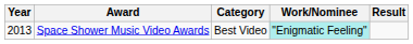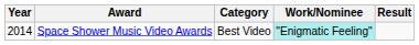 <table class="wikitable">
 <tr>
 <th>Year</th>
 <th>Award</th>
 <th>Category</th>
 <th>Work/Nominee</th>
 <th>Result</th>
 </tr>
 <tr>
-<td align="center">2013</td>
+<td align="center">2014</td>
 <td><a href='#'>Space Shower Music Video Awards</a></td>
 <td>Best Video</td>
 <td style="background: paleturquoise;">"Enigmatic Feeling"</td>
 <td></td>
 </tr>
 </table>
